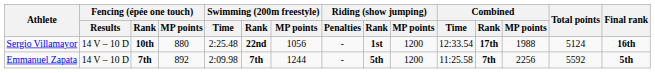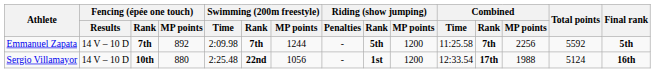 <table class="wikitable" border="1" style="font-size:90%">
 <tr>
 <th rowspan=2>Athlete</th>
 <th colspan=3>Fencing (épée one touch)</th>
 <th colspan=3>Swimming (200m freestyle)</th>
 <th colspan=3>Riding (show jumping)</th>
 <th colspan=3>Combined</th>
 <th rowspan=2>Total points</th>
 <th rowspan=2>Final rank</th>
 </tr>
 <tr>
 <th>Results</th>
 <th>Rank</th>
 <th>MP points</th>
 <th>Time</th>
 <th>Rank</th>
 <th>MP points</th>
 <th>Penalties</th>
 <th>Rank</th>
 <th>MP points</th>
 <th>Time</th>
 <th>Rank</th>
 <th>MP points</th>
 </tr>
 <tr>
+<td><a href='#'>Emmanuel Zapata</a></td>
+<td align=center>14 V – 10 D</td>
+<td align=center><strong>7th</strong></td>
+<td align=center>892</td>
+<td align=center>2:09.98</td>
+<td align=center><strong>7th</strong></td>
+<td align=center>1244</td>
+<td align=center>-</td>
+<td align=center><strong>5th</strong></td>
+<td align=center>1200</td>
+<td align=center>11:25.58</td>
+<td align=center><strong>7th</strong></td>
+<td align=center>2256</td>
+<td align=center>5592</td>
+<td align=center><strong>5th</strong></td>
+</tr>
+<tr>
 <td><a href='#'>Sergio Villamayor</a></td>
 <td align=center>14 V – 10 D</td>
 <td align=center><strong>10th</strong></td>
 <td align=center>880</td>
 <td align=center>2:25.48</td>
 <td align=center><strong>22nd</strong></td>
 <td align=center>1056</td>
 <td align=center>-</td>
 <td align=center><strong>1st</strong></td>
 <td align=center>1200</td>
 <td align=center>12:33.54</td>
 <td align=center><strong>17th</strong></td>
 <td align=center>1988</td>
 <td align=center>5124</td>
 <td align=center><strong>16th</strong></td>
 </tr>
-<tr>
-<td><a href='#'>Emmanuel Zapata</a></td>
-<td align=center>14 V – 10 D</td>
-<td align=center><strong>7th</strong></td>
-<td align=center>892</td>
-<td align=center>2:09.98</td>
-<td align=center><strong>7th</strong></td>
-<td align=center>1244</td>
-<td align=center>-</td>
-<td align=center><strong>5th</strong></td>
-<td align=center>1200</td>
-<td align=center>11:25.58</td>
-<td align=center><strong>7th</strong></td>
-<td align=center>2256</td>
-<td align=center>5592</td>
-<td align=center><strong>5th</strong></td>
-</tr>
 </table>
